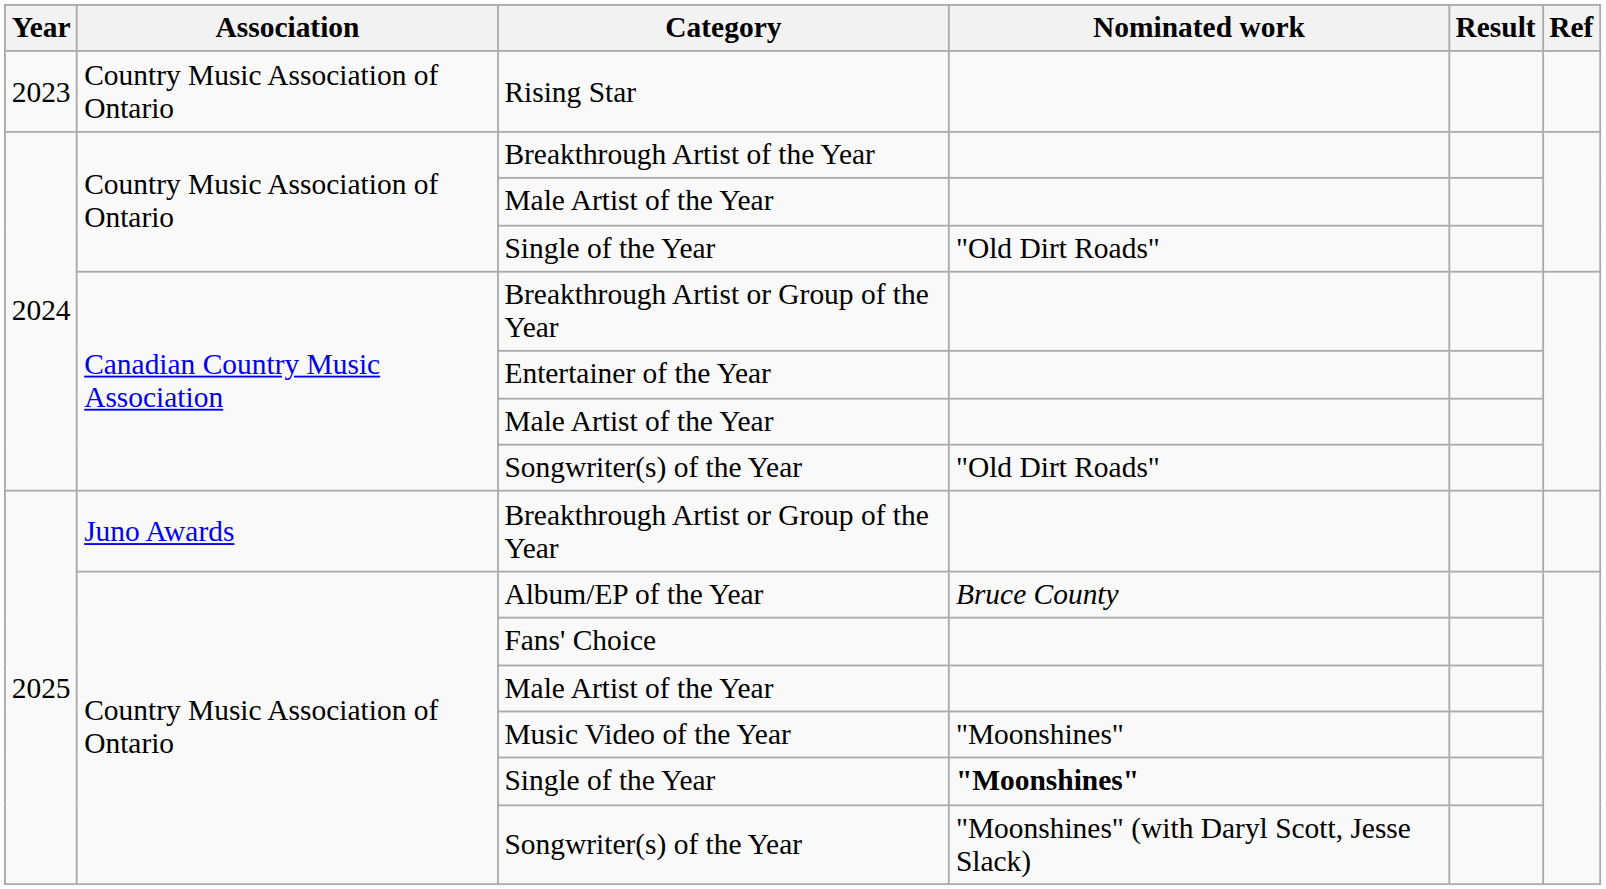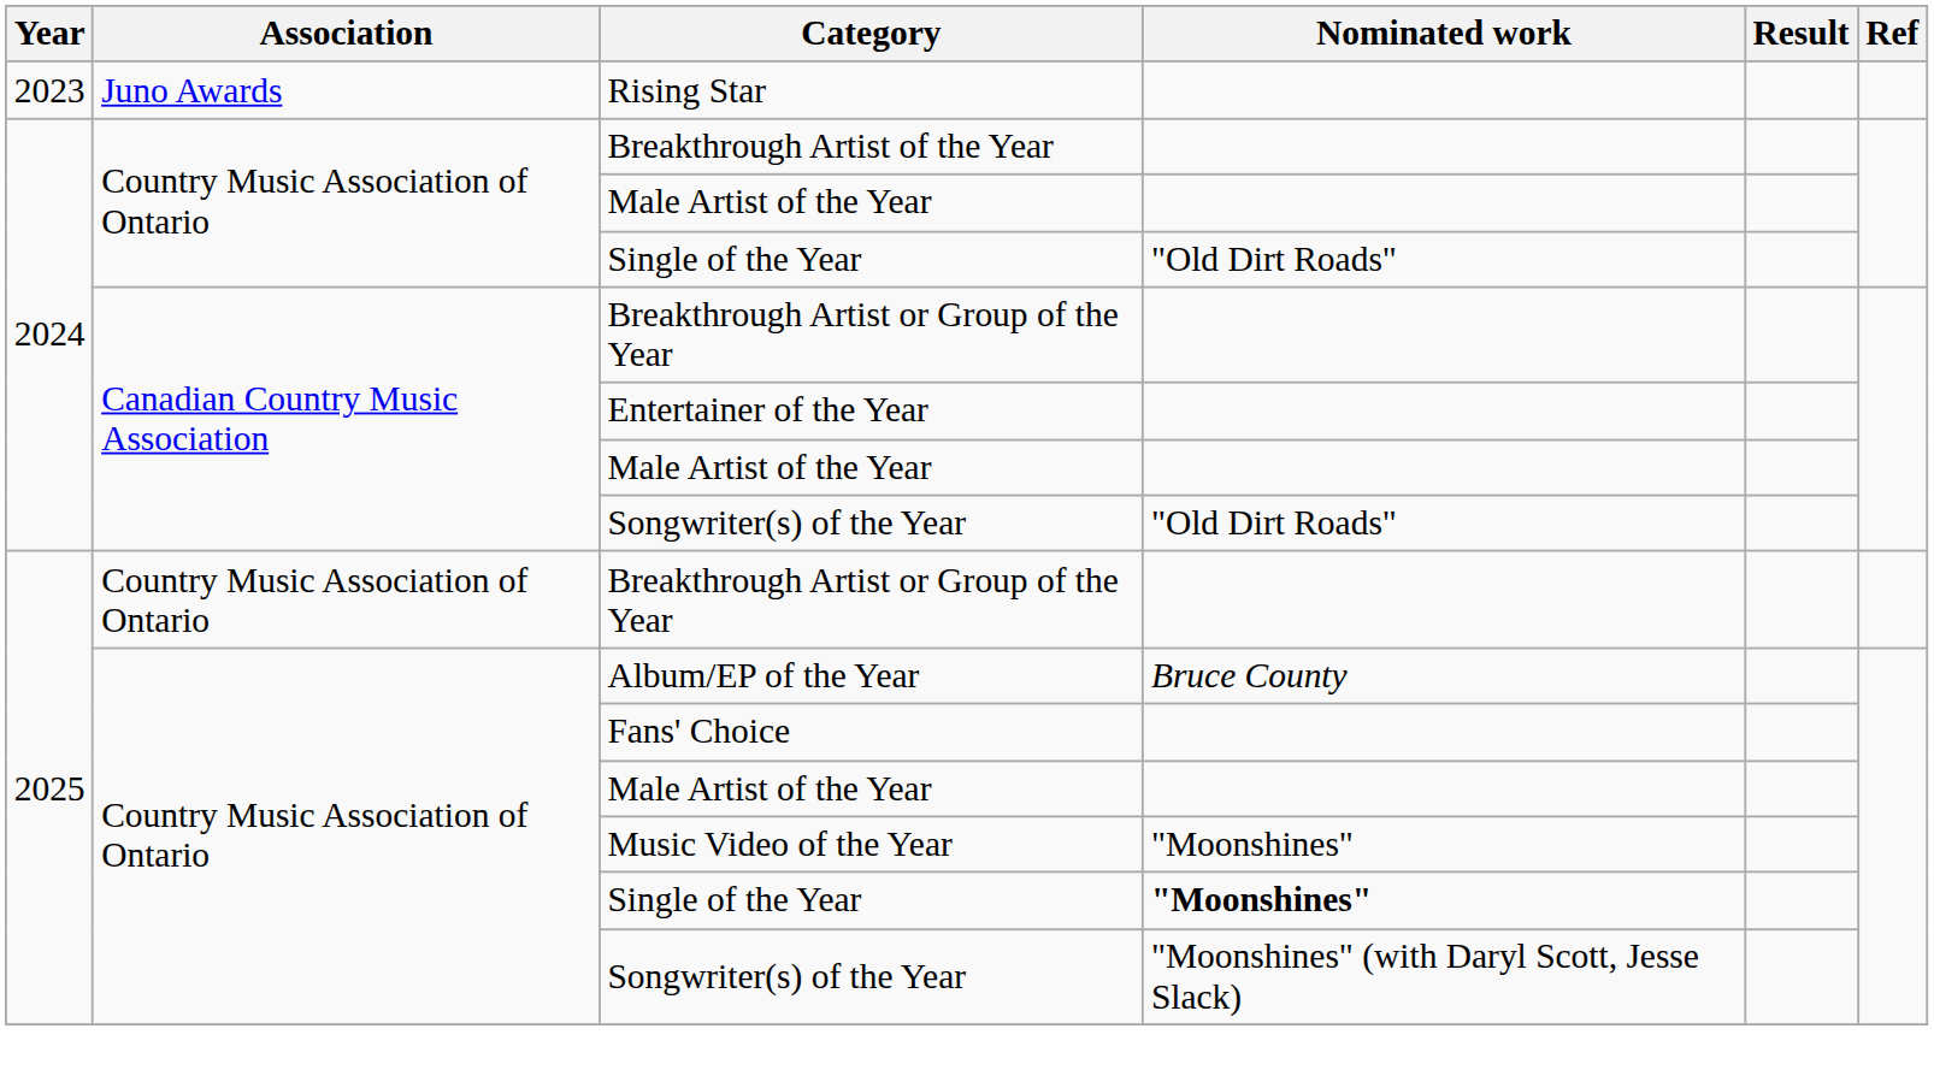 <table class="wikitable plainrowheaders">
 <tr>
 <th scope="col">Year</th>
 <th scope="col">Association</th>
 <th scope="col">Category</th>
 <th scope="col">Nominated work</th>
 <th scope="col">Result</th>
 <th scope="col">Ref</th>
 </tr>
 <tr>
 <td>2023</td>
-<td>Country Music Association of Ontario</td>
+<td><a href='#'>Juno Awards</a></td>
 <td>Rising Star</td>
 <td></td>
 <td></td>
 <td></td>
 </tr>
 <tr>
 <td rowspan="7">2024</td>
 <td rowspan="3">Country Music Association of Ontario</td>
 <td>Breakthrough Artist of the Year</td>
 <td></td>
 <td></td>
 <td rowspan="3"><br></td>
 </tr>
 <tr>
 <td>Male Artist of the Year</td>
 <td></td>
 <td></td>
 </tr>
 <tr>
 <td>Single of the Year</td>
 <td>"Old Dirt Roads"</td>
 <td></td>
 </tr>
 <tr>
 <td rowspan="4"><a href='#'>Canadian Country Music Association</a></td>
 <td>Breakthrough Artist or Group of the Year</td>
 <td></td>
 <td></td>
 <td rowspan="4"><br></td>
 </tr>
 <tr>
 <td>Entertainer of the Year</td>
 <td></td>
 <td></td>
 </tr>
 <tr>
 <td>Male Artist of the Year</td>
 <td></td>
 <td></td>
 </tr>
 <tr>
 <td>Songwriter(s) of the Year</td>
 <td>"Old Dirt Roads"</td>
 <td></td>
 </tr>
 <tr>
 <td rowspan="7">2025</td>
-<td><a href='#'>Juno Awards</a></td>
+<td>Country Music Association of Ontario</td>
 <td>Breakthrough Artist or Group of the Year</td>
 <td></td>
 <td></td>
 <td></td>
 </tr>
 <tr>
 <td rowspan="6">Country Music Association of Ontario</td>
 <td>Album/EP of the Year</td>
 <td><em>Bruce County</em></td>
 <td></td>
 <td rowspan="6"></td>
 </tr>
 <tr>
 <td>Fans' Choice</td>
 <td></td>
 <td></td>
 </tr>
 <tr>
 <td>Male Artist of the Year</td>
 <td></td>
 <td></td>
 </tr>
 <tr>
 <td>Music Video of the Year</td>
 <td>"Moonshines"</td>
 <td></td>
 </tr>
 <tr>
 <td>Single of the Year</td>
 <td><strong>"Moonshines"</strong></td>
 <td></td>
 </tr>
 <tr>
 <td>Songwriter(s) of the Year</td>
 <td>"Moonshines" (with Daryl Scott, Jesse Slack)</td>
 <td></td>
 </tr>
 <tr>
 </tr>
 </table>
